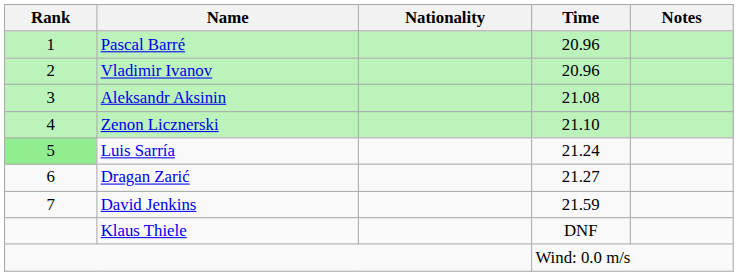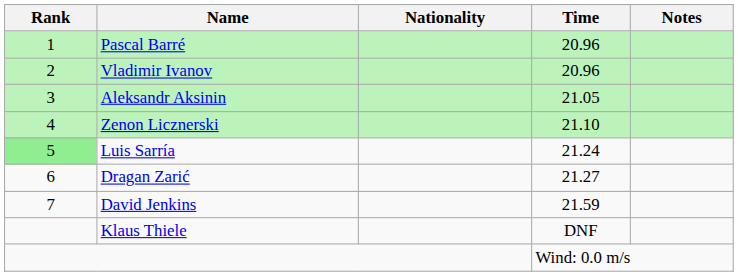 <table class="wikitable sortable" style="text-align:center;width: 55%">
 <tr>
 <th>Rank</th>
 <th>Name</th>
 <th>Nationality</th>
 <th>Time</th>
 <th>Notes</th>
 </tr>
 <tr bgcolor=bbf3bb>
 <td>1</td>
 <td align=left><a href='#'>Pascal Barré</a></td>
 <td align=left></td>
 <td>20.96</td>
 <td></td>
 </tr>
 <tr bgcolor=bbf3bb>
 <td>2</td>
 <td align=left><a href='#'>Vladimir Ivanov</a></td>
 <td align=left></td>
 <td>20.96</td>
 <td></td>
 </tr>
 <tr bgcolor=bbf3bb>
 <td>3</td>
 <td align=left><a href='#'>Aleksandr Aksinin</a></td>
 <td align=left></td>
-<td>21.08</td>
+<td>21.05</td>
 <td></td>
 </tr>
 <tr bgcolor=bbf3bb>
 <td>4</td>
 <td align=left><a href='#'>Zenon Licznerski</a></td>
 <td align=left></td>
 <td>21.10</td>
 <td></td>
 </tr>
 <tr>
 <td style="background: lightgreen;">5</td>
 <td align=left><a href='#'>Luis Sarría</a></td>
 <td align=left></td>
 <td>21.24</td>
 <td></td>
 </tr>
 <tr>
 <td>6</td>
 <td align=left><a href='#'>Dragan Zarić</a></td>
 <td align=left></td>
 <td>21.27</td>
 <td></td>
 </tr>
 <tr>
 <td>7</td>
 <td align=left><a href='#'>David Jenkins</a></td>
 <td align=left></td>
 <td>21.59</td>
 <td></td>
 </tr>
 <tr>
 <td></td>
 <td align=left><a href='#'>Klaus Thiele</a></td>
 <td align=left></td>
 <td>DNF</td>
 <td></td>
 </tr>
 <tr class="sortbottom">
 <td colspan="3"></td>
 <td colspan="2" style="text-align:left;">Wind: 0.0 m/s</td>
 </tr>
 </table>
